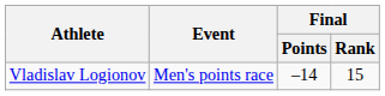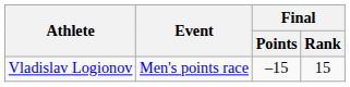 <table class="wikitable" style="font-size:90%">
 <tr>
 <th rowspan=2>Athlete</th>
 <th rowspan=2>Event</th>
 <th colspan=2>Final</th>
 </tr>
 <tr>
 <th>Points</th>
 <th>Rank</th>
 </tr>
 <tr align=center>
 <td align=left><a href='#'>Vladislav Logionov</a></td>
 <td align=left><a href='#'>Men's points race</a></td>
-<td>–14</td>
+<td>–15</td>
 <td>15</td>
 </tr>
 </table>
